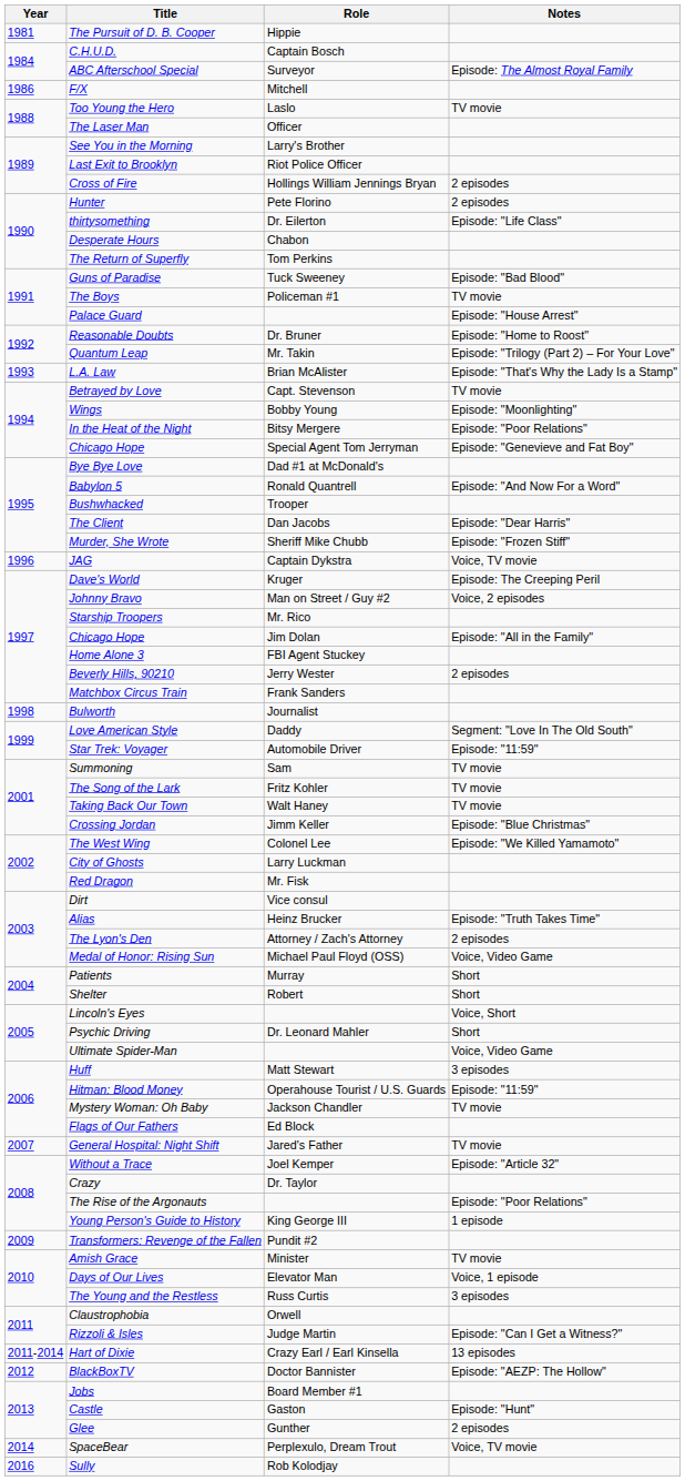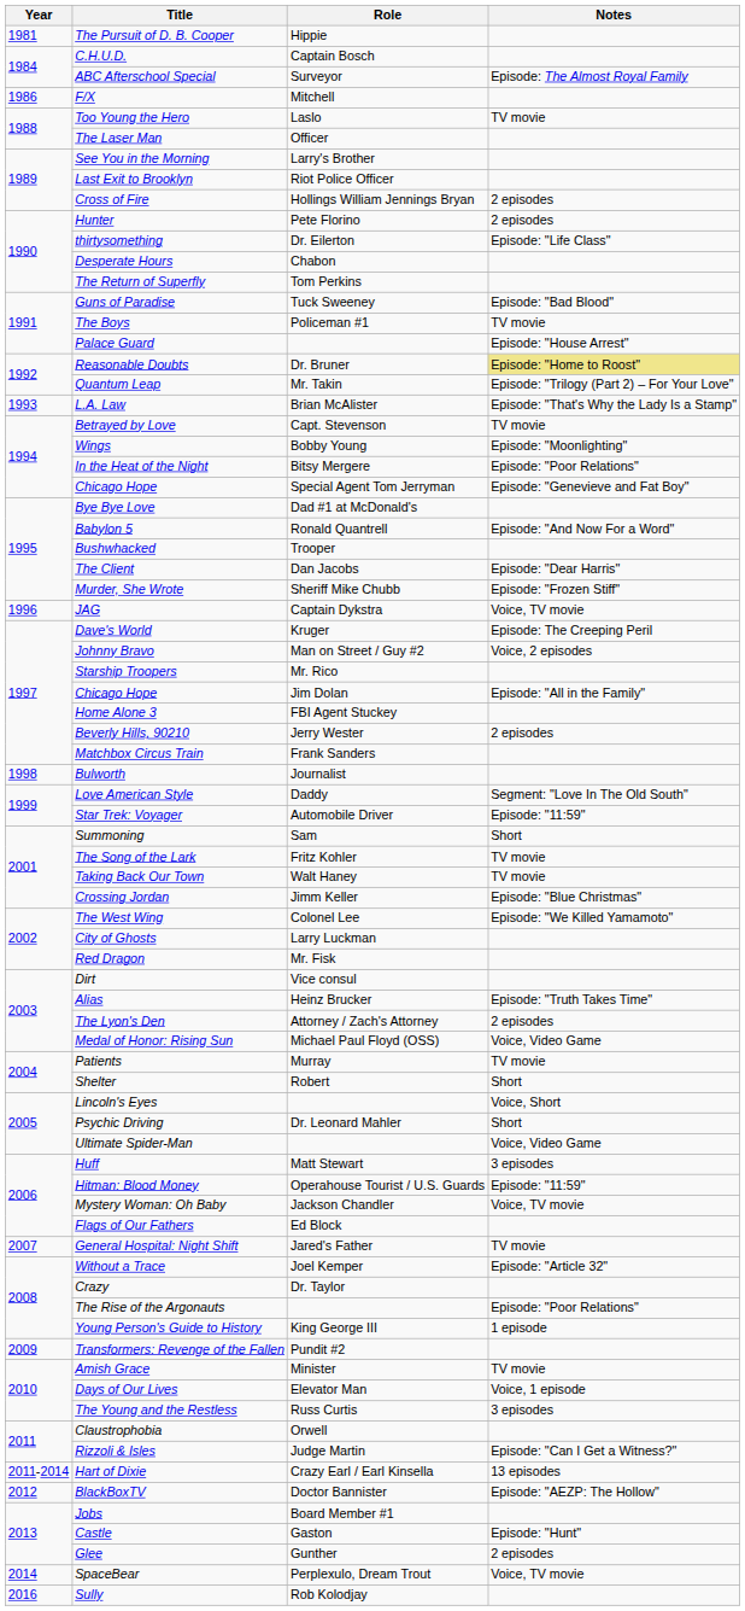 <table class="wikitable sortable">
 <tr>
 <th>Year</th>
 <th>Title</th>
 <th>Role</th>
 <th class="unsortable">Notes</th>
 </tr>
 <tr>
 <td><a href='#'>1981</a></td>
 <td><em><a href='#'>The Pursuit of D. B. Cooper</a></em></td>
 <td>Hippie</td>
 <td></td>
 </tr>
 <tr>
 <td rowspan="2"><a href='#'>1984</a></td>
 <td><em><a href='#'>C.H.U.D.</a></em></td>
 <td>Captain Bosch</td>
 <td></td>
 </tr>
 <tr>
 <td><em><a href='#'>ABC Afterschool Special</a></em></td>
 <td>Surveyor</td>
 <td>Episode: <em><a href='#'>The Almost Royal Family</a></em></td>
 </tr>
 <tr>
 <td><a href='#'>1986</a></td>
 <td><em><a href='#'>F/X</a></em></td>
 <td>Mitchell</td>
 <td></td>
 </tr>
 <tr>
 <td rowspan="2"><a href='#'>1988</a></td>
 <td><em><a href='#'>Too Young the Hero</a></em></td>
 <td>Laslo</td>
 <td>TV movie</td>
 </tr>
 <tr>
 <td><em><a href='#'>The Laser Man</a></em></td>
 <td>Officer</td>
 <td></td>
 </tr>
 <tr>
 <td rowspan="3"><a href='#'>1989</a></td>
 <td><em><a href='#'>See You in the Morning</a></em></td>
 <td>Larry's Brother</td>
 <td></td>
 </tr>
 <tr>
 <td><em><a href='#'>Last Exit to Brooklyn</a></em></td>
 <td>Riot Police Officer</td>
 <td></td>
 </tr>
 <tr>
 <td><em><a href='#'>Cross of Fire</a></em></td>
 <td>Hollings William Jennings Bryan</td>
 <td>2 episodes</td>
 </tr>
 <tr>
 <td rowspan="4"><a href='#'>1990</a></td>
 <td><em><a href='#'>Hunter</a></em></td>
 <td>Pete Florino</td>
 <td>2 episodes</td>
 </tr>
 <tr>
 <td><em><a href='#'>thirtysomething</a></em></td>
 <td>Dr. Eilerton</td>
 <td>Episode: "Life Class"</td>
 </tr>
 <tr>
 <td><em><a href='#'>Desperate Hours</a></em></td>
 <td>Chabon</td>
 <td></td>
 </tr>
 <tr>
 <td><em><a href='#'>The Return of Superfly</a></em></td>
 <td>Tom Perkins</td>
 <td></td>
 </tr>
 <tr>
 <td rowspan="3"><a href='#'>1991</a></td>
 <td><em><a href='#'>Guns of Paradise</a></em></td>
 <td>Tuck Sweeney</td>
 <td>Episode: "Bad Blood"</td>
 </tr>
 <tr>
 <td><em><a href='#'>The Boys</a></em></td>
 <td>Policeman #1</td>
 <td>TV movie</td>
 </tr>
 <tr>
 <td><em><a href='#'>Palace Guard</a></em></td>
 <td></td>
 <td>Episode: "House Arrest"</td>
 </tr>
 <tr>
 <td rowspan="2"><a href='#'>1992</a></td>
 <td><em><a href='#'>Reasonable Doubts</a></em></td>
 <td>Dr. Bruner</td>
-<td>Episode: "Home to Roost"</td>
+<td style="background: khaki;">Episode: "Home to Roost"</td>
 </tr>
 <tr>
 <td><em><a href='#'>Quantum Leap</a></em></td>
 <td>Mr. Takin</td>
 <td>Episode: "Trilogy (Part 2) – For Your Love"</td>
 </tr>
 <tr>
 <td><a href='#'>1993</a></td>
 <td><em><a href='#'>L.A. Law</a></em></td>
 <td>Brian McAlister</td>
 <td>Episode: "That's Why the Lady Is a Stamp"</td>
 </tr>
 <tr>
 <td rowspan="4"><a href='#'>1994</a></td>
 <td><em><a href='#'>Betrayed by Love</a></em></td>
 <td>Capt. Stevenson</td>
 <td>TV movie</td>
 </tr>
 <tr>
 <td><em><a href='#'>Wings</a></em></td>
 <td>Bobby Young</td>
 <td>Episode: "Moonlighting"</td>
 </tr>
 <tr>
 <td><em><a href='#'>In the Heat of the Night</a></em></td>
 <td>Bitsy Mergere</td>
 <td>Episode: "Poor Relations"</td>
 </tr>
 <tr>
 <td><em><a href='#'>Chicago Hope</a></em></td>
 <td>Special Agent Tom Jerryman</td>
 <td>Episode: "Genevieve and Fat Boy"</td>
 </tr>
 <tr>
 <td rowspan="5"><a href='#'>1995</a></td>
 <td><em><a href='#'>Bye Bye Love</a></em></td>
 <td>Dad #1 at McDonald's</td>
 <td></td>
 </tr>
 <tr>
 <td><em><a href='#'>Babylon 5</a></em></td>
 <td>Ronald Quantrell</td>
 <td>Episode: "And Now For a Word"</td>
 </tr>
 <tr>
 <td><em><a href='#'>Bushwhacked</a></em></td>
 <td>Trooper</td>
 <td></td>
 </tr>
 <tr>
 <td><em><a href='#'>The Client</a></em></td>
 <td>Dan Jacobs</td>
 <td>Episode: "Dear Harris"</td>
 </tr>
 <tr>
 <td><em><a href='#'>Murder, She Wrote</a></em></td>
 <td>Sheriff Mike Chubb</td>
 <td>Episode: "Frozen Stiff"</td>
 </tr>
 <tr>
 <td><a href='#'>1996</a></td>
 <td><em><a href='#'>JAG</a></em></td>
 <td>Captain Dykstra</td>
 <td>Voice, TV movie</td>
 </tr>
 <tr>
 <td rowspan="7"><a href='#'>1997</a></td>
 <td><em><a href='#'>Dave's World</a></em></td>
 <td>Kruger</td>
 <td>Episode: The Creeping Peril</td>
 </tr>
 <tr>
 <td><em><a href='#'>Johnny Bravo</a></em></td>
 <td>Man on Street / Guy #2</td>
 <td>Voice, 2 episodes</td>
 </tr>
 <tr>
 <td><em><a href='#'>Starship Troopers</a></em></td>
 <td>Mr. Rico</td>
 <td></td>
 </tr>
 <tr>
 <td><em><a href='#'>Chicago Hope</a></em></td>
 <td>Jim Dolan</td>
 <td>Episode: "All in the Family"</td>
 </tr>
 <tr>
 <td><em><a href='#'>Home Alone 3</a></em></td>
 <td>FBI Agent Stuckey</td>
 <td></td>
 </tr>
 <tr>
 <td><em><a href='#'>Beverly Hills, 90210</a></em></td>
 <td>Jerry Wester</td>
 <td>2 episodes</td>
 </tr>
 <tr>
 <td><em><a href='#'>Matchbox Circus Train</a></em></td>
 <td>Frank Sanders</td>
 <td></td>
 </tr>
 <tr>
 <td><a href='#'>1998</a></td>
 <td><em><a href='#'>Bulworth</a></em></td>
 <td>Journalist</td>
 <td></td>
 </tr>
 <tr>
 <td rowspan="2"><a href='#'>1999</a></td>
 <td><em><a href='#'>Love American Style</a></em></td>
 <td>Daddy</td>
 <td>Segment: "Love In The Old South"</td>
 </tr>
 <tr>
 <td><em><a href='#'>Star Trek: Voyager</a></em></td>
 <td>Automobile Driver</td>
 <td>Episode: "11:59"</td>
 </tr>
 <tr>
 <td rowspan="4"><a href='#'>2001</a></td>
 <td><em>Summoning</em></td>
 <td>Sam</td>
-<td>TV movie</td>
+<td>Short</td>
 </tr>
 <tr>
 <td><em><a href='#'>The Song of the Lark</a></em></td>
 <td>Fritz Kohler</td>
 <td>TV movie</td>
 </tr>
 <tr>
 <td><em><a href='#'>Taking Back Our Town</a></em></td>
 <td>Walt Haney</td>
 <td>TV movie</td>
 </tr>
 <tr>
 <td><em><a href='#'>Crossing Jordan</a></em></td>
 <td>Jimm Keller</td>
 <td>Episode: "Blue Christmas"</td>
 </tr>
 <tr>
 <td rowspan="3"><a href='#'>2002</a></td>
 <td><em><a href='#'>The West Wing</a></em></td>
 <td>Colonel Lee</td>
 <td>Episode: "We Killed Yamamoto"</td>
 </tr>
 <tr>
 <td><em><a href='#'>City of Ghosts</a></em></td>
 <td>Larry Luckman</td>
 <td></td>
 </tr>
 <tr>
 <td><em><a href='#'>Red Dragon</a></em></td>
 <td>Mr. Fisk</td>
 <td></td>
 </tr>
 <tr>
 <td rowspan="4"><a href='#'>2003</a></td>
 <td><em>Dirt</em></td>
 <td>Vice consul</td>
 <td></td>
 </tr>
 <tr>
 <td><em><a href='#'>Alias</a></em></td>
 <td>Heinz Brucker</td>
 <td>Episode: "Truth Takes Time"</td>
 </tr>
 <tr>
 <td><em><a href='#'>The Lyon's Den</a></em></td>
 <td>Attorney / Zach's Attorney</td>
 <td>2 episodes</td>
 </tr>
 <tr>
 <td><em><a href='#'>Medal of Honor: Rising Sun</a></em></td>
 <td>Michael Paul Floyd (OSS)</td>
 <td>Voice, Video Game</td>
 </tr>
 <tr>
 <td rowspan="2"><a href='#'>2004</a></td>
 <td><em>Patients</em></td>
 <td>Murray</td>
-<td>Short</td>
+<td>TV movie</td>
 </tr>
 <tr>
 <td><em>Shelter</em></td>
 <td>Robert</td>
 <td>Short</td>
 </tr>
 <tr>
 <td rowspan="3"><a href='#'>2005</a></td>
 <td><em>Lincoln's Eyes</em></td>
 <td></td>
 <td>Voice, Short</td>
 </tr>
 <tr>
 <td><em>Psychic Driving</em></td>
 <td>Dr. Leonard Mahler</td>
 <td>Short</td>
 </tr>
 <tr>
 <td><em>Ultimate Spider-Man</em></td>
 <td></td>
 <td>Voice, Video Game</td>
 </tr>
 <tr>
 <td rowspan="4"><a href='#'>2006</a></td>
 <td><em><a href='#'>Huff</a></em></td>
 <td>Matt Stewart</td>
 <td>3 episodes</td>
 </tr>
 <tr>
 <td><em><a href='#'>Hitman: Blood Money</a></em></td>
 <td>Operahouse Tourist / U.S. Guards</td>
 <td>Episode: "11:59"</td>
 </tr>
 <tr>
 <td><em>Mystery Woman: Oh Baby</em></td>
 <td>Jackson Chandler</td>
-<td>TV movie</td>
+<td>Voice, TV movie</td>
 </tr>
 <tr>
 <td><em><a href='#'>Flags of Our Fathers</a></em></td>
 <td>Ed Block</td>
 <td></td>
 </tr>
 <tr>
 <td><a href='#'>2007</a></td>
 <td><em><a href='#'>General Hospital: Night Shift</a></em></td>
 <td>Jared's Father</td>
 <td>TV movie</td>
 </tr>
 <tr>
 <td rowspan="4"><a href='#'>2008</a></td>
 <td><em><a href='#'>Without a Trace</a></em></td>
 <td>Joel Kemper</td>
 <td>Episode: "Article 32"</td>
 </tr>
 <tr>
 <td><em>Crazy</em></td>
 <td>Dr. Taylor</td>
 <td></td>
 </tr>
 <tr>
 <td><em>The Rise of the Argonauts</em></td>
 <td></td>
 <td>Episode: "Poor Relations"</td>
 </tr>
 <tr>
 <td><em><a href='#'>Young Person's Guide to History</a></em></td>
 <td>King George III</td>
 <td>1 episode</td>
 </tr>
 <tr>
 <td><a href='#'>2009</a></td>
 <td><em><a href='#'>Transformers: Revenge of the Fallen</a></em></td>
 <td>Pundit #2</td>
 <td></td>
 </tr>
 <tr>
 <td rowspan="3"><a href='#'>2010</a></td>
 <td><em><a href='#'>Amish Grace</a></em></td>
 <td>Minister</td>
 <td>TV movie</td>
 </tr>
 <tr>
 <td><em><a href='#'>Days of Our Lives</a></em></td>
 <td>Elevator Man</td>
 <td>Voice, 1 episode</td>
 </tr>
 <tr>
 <td><em><a href='#'>The Young and the Restless</a></em></td>
 <td>Russ Curtis</td>
 <td>3 episodes</td>
 </tr>
 <tr>
 <td rowspan="2"><a href='#'>2011</a></td>
 <td><em>Claustrophobia</em></td>
 <td>Orwell</td>
 <td></td>
 </tr>
 <tr>
 <td><em><a href='#'>Rizzoli & Isles</a></em></td>
 <td>Judge Martin</td>
 <td>Episode: "Can I Get a Witness?"</td>
 </tr>
 <tr>
 <td><a href='#'>2011</a>-<a href='#'>2014</a></td>
 <td><em><a href='#'>Hart of Dixie</a></em></td>
 <td>Crazy Earl / Earl Kinsella</td>
 <td>13 episodes</td>
 </tr>
 <tr>
 <td><a href='#'>2012</a></td>
 <td><em><a href='#'>BlackBoxTV</a></em></td>
 <td>Doctor Bannister</td>
 <td>Episode: "AEZP: The Hollow"</td>
 </tr>
 <tr>
 <td rowspan="3"><a href='#'>2013</a></td>
 <td><em><a href='#'>Jobs</a></em></td>
 <td>Board Member #1</td>
 <td></td>
 </tr>
 <tr>
 <td><em><a href='#'>Castle</a></em></td>
 <td>Gaston</td>
 <td>Episode: "Hunt"</td>
 </tr>
 <tr>
 <td><em><a href='#'>Glee</a></em></td>
 <td>Gunther</td>
 <td>2 episodes</td>
 </tr>
 <tr>
 <td><a href='#'>2014</a></td>
 <td><em>SpaceBear</em></td>
 <td>Perplexulo, Dream Trout</td>
 <td>Voice, TV movie</td>
 </tr>
 <tr>
 <td><a href='#'>2016</a></td>
 <td><em><a href='#'>Sully</a></em></td>
 <td>Rob Kolodjay</td>
 <td></td>
 </tr>
 </table>
